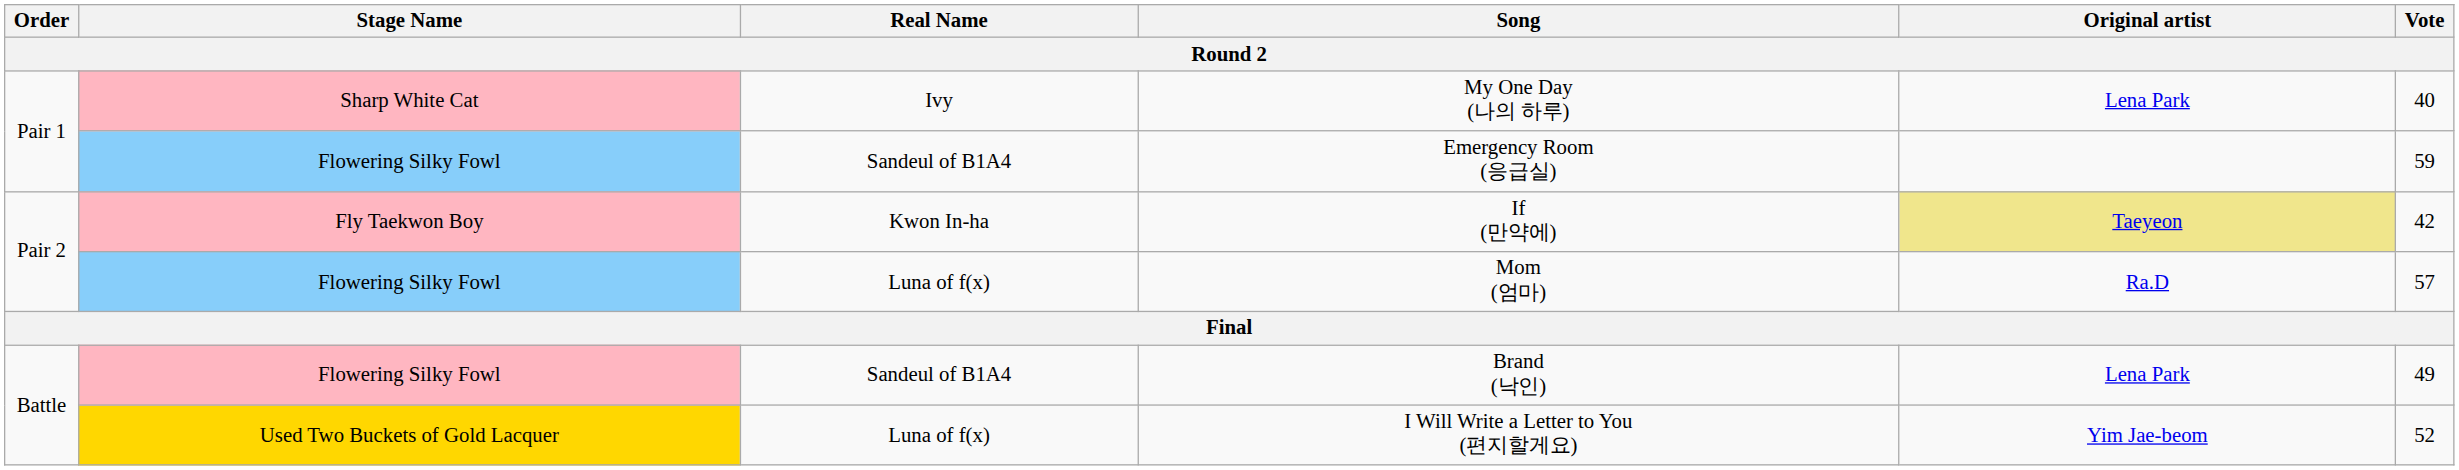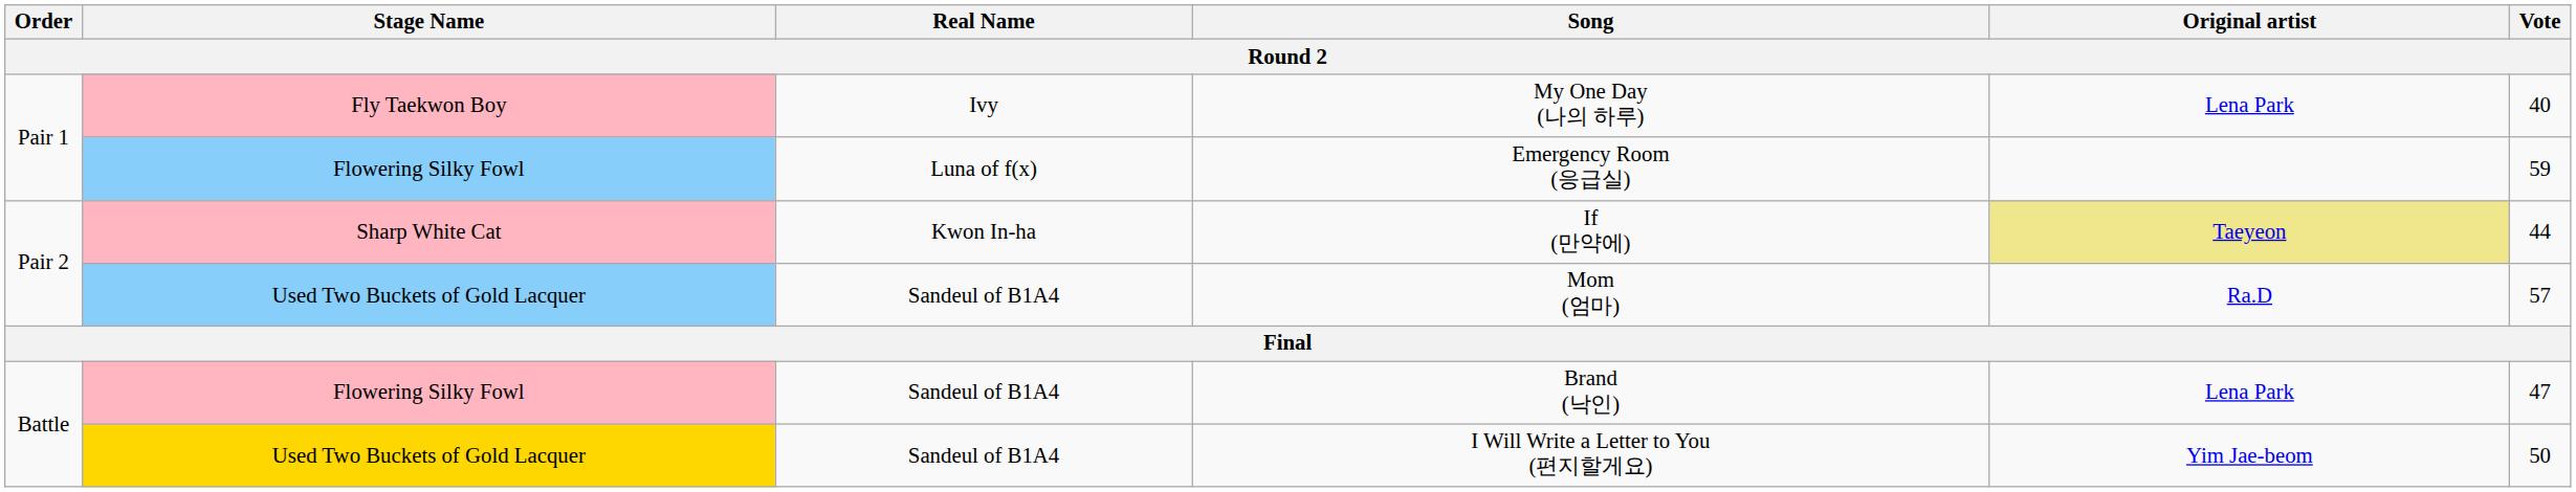 <table class="wikitable" style="text-align:center; width:95%;">
 <tr>
 <th style="width:1%;">Order</th>
 <th style="width:20%;">Stage Name</th>
 <th style="width:12%;">Real Name</th>
 <th style="width:23%;">Song</th>
 <th style="width:15%;">Original artist</th>
 <th style="width:1%;">Vote</th>
 </tr>
 <tr>
 <th colspan=6>Round 2</th>
 </tr>
 <tr>
 <td rowspan=2>Pair 1</td>
-<td bgcolor="lightpink">Sharp White Cat</td>
+<td bgcolor="lightpink">Fly Taekwon Boy</td>
 <td>Ivy</td>
 <td>My One Day<br>(나의 하루)</td>
 <td><a href='#'>Lena Park</a></td>
 <td>40</td>
 </tr>
 <tr>
 <td bgcolor="lightskyblue">Flowering Silky Fowl</td>
-<td>Sandeul of B1A4</td>
+<td>Luna of f(x)</td>
 <td>Emergency Room<br>(응급실)</td>
 <td></td>
 <td>59</td>
 </tr>
 <tr>
 <td rowspan=2>Pair 2</td>
-<td bgcolor="lightpink">Fly Taekwon Boy</td>
+<td bgcolor="lightpink">Sharp White Cat</td>
 <td>Kwon In-ha</td>
 <td>If<br>(만약에)</td>
 <td style="background: khaki;"><a href='#'>Taeyeon</a></td>
-<td>42</td>
+<td>44</td>
 </tr>
 <tr>
-<td bgcolor="lightskyblue">Flowering Silky Fowl</td>
-<td>Luna of f(x)</td>
+<td bgcolor="lightskyblue">Used Two Buckets of Gold Lacquer</td>
+<td>Sandeul of B1A4</td>
 <td>Mom<br>(엄마)</td>
 <td><a href='#'>Ra.D</a></td>
 <td>57</td>
 </tr>
 <tr>
 <th colspan=6>Final</th>
 </tr>
 <tr>
 <td rowspan=2>Battle</td>
 <td bgcolor="lightpink">Flowering Silky Fowl</td>
 <td>Sandeul of B1A4</td>
 <td>Brand<br>(낙인)</td>
 <td><a href='#'>Lena Park</a></td>
-<td>49</td>
+<td>47</td>
 </tr>
 <tr>
 <td bgcolor="gold">Used Two Buckets of Gold Lacquer</td>
-<td>Luna of f(x)</td>
+<td>Sandeul of B1A4</td>
 <td>I Will Write a Letter to You<br>(편지할게요)</td>
 <td><a href='#'>Yim Jae-beom</a></td>
-<td>52</td>
+<td>50</td>
 </tr>
 </table>
